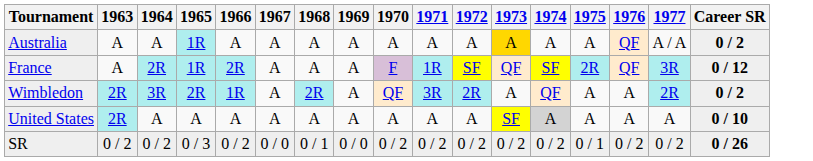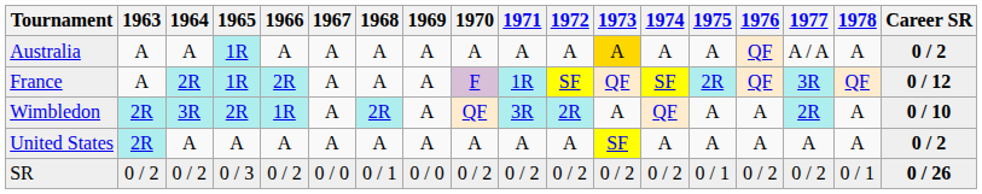 <table class="wikitable">
 <tr>
 <th>Tournament</th>
 <th>1963</th>
 <th>1964</th>
 <th>1965</th>
 <th>1966</th>
 <th>1967</th>
 <th>1968</th>
 <th>1969</th>
 <th>1970</th>
 <th><a href='#'>1971</a></th>
 <th><a href='#'>1972</a></th>
 <th><a href='#'>1973</a></th>
 <th><a href='#'>1974</a></th>
 <th><a href='#'>1975</a></th>
 <th><a href='#'>1976</a></th>
 <th><a href='#'>1977</a></th>
+<th><a href='#'>1978</a></th>
 <th>Career SR</th>
 </tr>
 <tr>
 <td style="background:#EFEFEF;"><a href='#'>Australia</a></td>
 <td align="center">A</td>
 <td align="center">A</td>
 <td align="center" style="background:#afeeee;"><a href='#'>1R</a></td>
 <td align="center">A</td>
 <td align="center">A</td>
 <td align="center">A</td>
 <td align="center">A</td>
 <td align="center">A</td>
 <td align="center">A</td>
 <td align="center">A</td>
 <td align="center" style="background: gold;">A</td>
 <td align="center">A</td>
 <td align="center">A</td>
 <td align="center" style="background:#ffebcd;"><a href='#'>QF</a></td>
 <td align="center">A / A</td>
+<td align="center">A</td>
 <td align="center" style="background:#EFEFEF;"><strong>0 / 2</strong></td>
 </tr>
 <tr>
 <td style="background:#EFEFEF;"><a href='#'>France</a></td>
 <td align="center">A</td>
 <td align="center" style="background:#afeeee;"><a href='#'>2R</a></td>
 <td align="center" style="background:#afeeee;"><a href='#'>1R</a></td>
 <td align="center" style="background:#afeeee;"><a href='#'>2R</a></td>
 <td align="center">A</td>
 <td align="center">A</td>
 <td align="center">A</td>
 <td align="center" style="background:#D8BFD8;"><a href='#'>F</a></td>
 <td align="center" style="background:#afeeee;"><a href='#'>1R</a></td>
 <td align="center" style="background:yellow;"><a href='#'>SF</a></td>
 <td align="center" style="background:#ffebcd;"><a href='#'>QF</a></td>
 <td align="center" style="background:yellow;"><a href='#'>SF</a></td>
 <td align="center" style="background:#afeeee;"><a href='#'>2R</a></td>
 <td align="center" style="background:#ffebcd;"><a href='#'>QF</a></td>
 <td align="center" style="background:#afeeee;"><a href='#'>3R</a></td>
+<td align="center" style="background:#ffebcd;"><a href='#'>QF</a></td>
 <td align="center" style="background:#EFEFEF;"><strong>0 / 12</strong></td>
 </tr>
 <tr>
 <td style="background:#EFEFEF;"><a href='#'>Wimbledon</a></td>
 <td align="center" style="background:#afeeee;"><a href='#'>2R</a></td>
 <td align="center" style="background:#afeeee;"><a href='#'>3R</a></td>
 <td align="center" style="background:#afeeee;"><a href='#'>2R</a></td>
 <td align="center" style="background:#afeeee;"><a href='#'>1R</a></td>
 <td align="center">A</td>
 <td align="center" style="background:#afeeee;"><a href='#'>2R</a></td>
 <td align="center">A</td>
 <td align="center" style="background:#ffebcd;"><a href='#'>QF</a></td>
 <td align="center" style="background:#afeeee;"><a href='#'>3R</a></td>
 <td align="center" style="background:#afeeee;"><a href='#'>2R</a></td>
 <td align="center">A</td>
 <td align="center" style="background:#ffebcd;"><a href='#'>QF</a></td>
 <td align="center">A</td>
 <td align="center">A</td>
 <td align="center" style="background:#afeeee;"><a href='#'>2R</a></td>
-<td align="center" style="background:#EFEFEF;"><strong>0 / 2</strong></td>
+<td align="center">A</td>
+<td align="center" style="background:#EFEFEF;"><strong>0 / 10</strong></td>
 </tr>
 <tr>
 <td style="background:#EFEFEF;"><a href='#'>United States</a></td>
 <td align="center"  style="background:#afeeee;"><a href='#'>2R</a></td>
 <td align="center">A</td>
 <td align="center">A</td>
 <td align="center">A</td>
 <td align="center">A</td>
 <td align="center">A</td>
 <td align="center">A</td>
 <td align="center">A</td>
 <td align="center">A</td>
 <td align="center">A</td>
 <td align="center"  style="background:yellow;"><a href='#'>SF</a></td>
-<td align="center" style="background: lightgrey;">A</td>
 <td align="center">A</td>
 <td align="center">A</td>
 <td align="center">A</td>
-<td align="center" style="background:#EFEFEF;"><strong>0 / 10</strong></td>
+<td align="center">A</td>
+<td align="center">A</td>
+<td align="center" style="background:#EFEFEF;"><strong>0 / 2</strong></td>
 </tr>
 <tr>
 <td style="background:#EFEFEF;">SR</td>
 <td align="center" style="background:#EFEFEF;">0 / 2</td>
 <td align="center" style="background:#EFEFEF;">0 / 2</td>
 <td align="center" style="background:#EFEFEF;">0 / 3</td>
 <td align="center" style="background:#EFEFEF;">0 / 2</td>
 <td align="center" style="background:#EFEFEF;">0 / 0</td>
 <td align="center" style="background:#EFEFEF;">0 / 1</td>
 <td align="center" style="background:#EFEFEF;">0 / 0</td>
 <td align="center" style="background:#EFEFEF;">0 / 2</td>
 <td align="center" style="background:#EFEFEF;">0 / 2</td>
 <td align="center" style="background:#EFEFEF;">0 / 2</td>
 <td align="center" style="background:#EFEFEF;">0 / 2</td>
 <td align="center" style="background:#EFEFEF;">0 / 2</td>
 <td align="center" style="background:#EFEFEF;">0 / 1</td>
 <td align="center" style="background:#EFEFEF;">0 / 2</td>
 <td align="center" style="background:#EFEFEF;">0 / 2</td>
+<td align="center" style="background:#EFEFEF;">0 / 1</td>
 <td align="center" style="background:#EFEFEF;"><strong>0 / 26</strong></td>
 </tr>
 </table>
